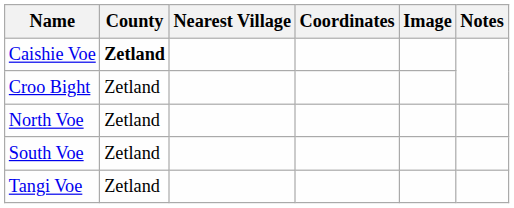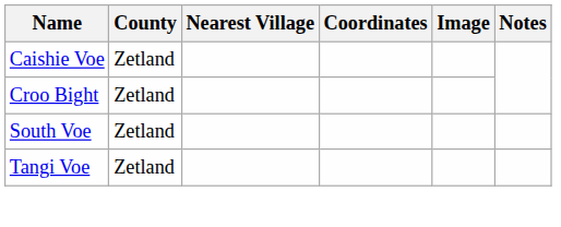 <table class="wikitable sortable" style="table-layout:fixed;background-color:#FEFEFE;font-size:95%;padding:0.30em;line-height:1.35em;">
 <tr>
 <th scope="col">Name</th>
 <th scope="col">County</th>
 <th scope="col">Nearest Village</th>
 <th scope="col" data-sort-type="number">Coordinates</th>
 <th scope="col">Image</th>
 <th scope="col">Notes</th>
 </tr>
 <tr>
 <td><a href='#'>Caishie Voe</a></td>
-<td><strong>Zetland</strong></td>
+<td>Zetland</td>
 <td></td>
 <td></td>
 <td></td>
 </tr>
 <tr>
 <td><a href='#'>Croo Bight</a></td>
 <td>Zetland</td>
-<td></td>
-<td></td>
-<td></td>
-</tr>
-<tr>
-<td><a href='#'>North Voe</a></td>
-<td>Zetland</td>
-<td></td>
 <td></td>
 <td></td>
 <td></td>
 </tr>
 <tr>
 <td><a href='#'>South Voe</a></td>
 <td>Zetland</td>
 <td></td>
 <td></td>
 <td></td>
 <td></td>
 </tr>
 <tr>
 <td><a href='#'>Tangi Voe</a></td>
 <td>Zetland</td>
 <td></td>
 <td></td>
 <td></td>
 <td></td>
 </tr>
 </table>
